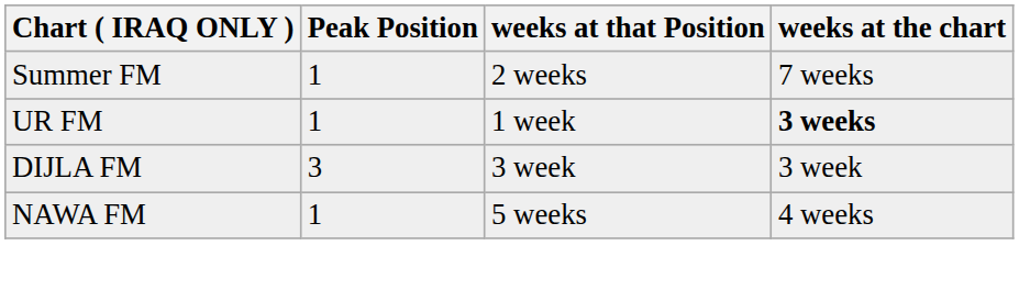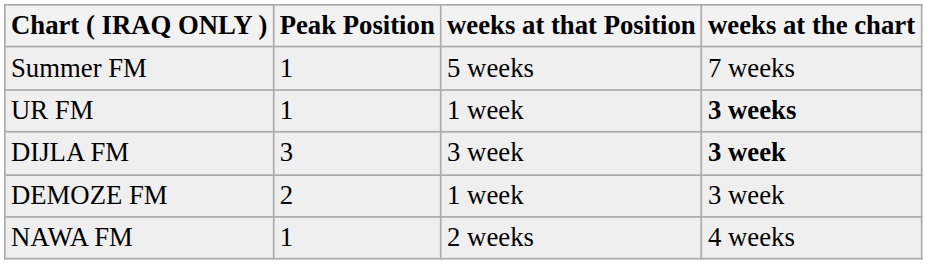 <table class="wikitable" border="1">
 <tr>
 <th>Chart ( IRAQ ONLY )</th>
 <th>Peak Position</th>
 <th>weeks at that Position</th>
 <th>weeks at the chart</th>
 </tr>
 <tr bgcolor="#EFEFEF">
 <td>Summer FM</td>
 <td>1</td>
-<td>2 weeks</td>
+<td>5 weeks</td>
 <td>7 weeks</td>
 </tr>
 <tr bgcolor="#EFEFEF">
 <td>UR FM</td>
 <td>1</td>
 <td>1 week</td>
 <td><strong>3 weeks</strong></td>
 </tr>
 <tr bgcolor="#EFEFEF">
 <td>DIJLA FM</td>
 <td>3</td>
 <td>3 week</td>
+<td><strong>3 week</strong></td>
+</tr>
+<tr bgcolor="#EFEFEF">
+<td>DEMOZE FM</td>
+<td>2</td>
+<td>1 week</td>
 <td>3 week</td>
 </tr>
 <tr bgcolor="#EFEFEF">
 <td>NAWA FM</td>
 <td>1</td>
-<td>5 weeks</td>
+<td>2 weeks</td>
 <td>4 weeks</td>
 </tr>
 </table>
